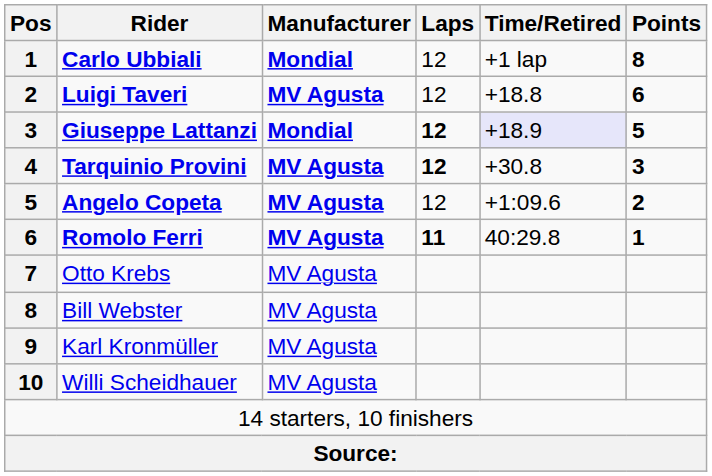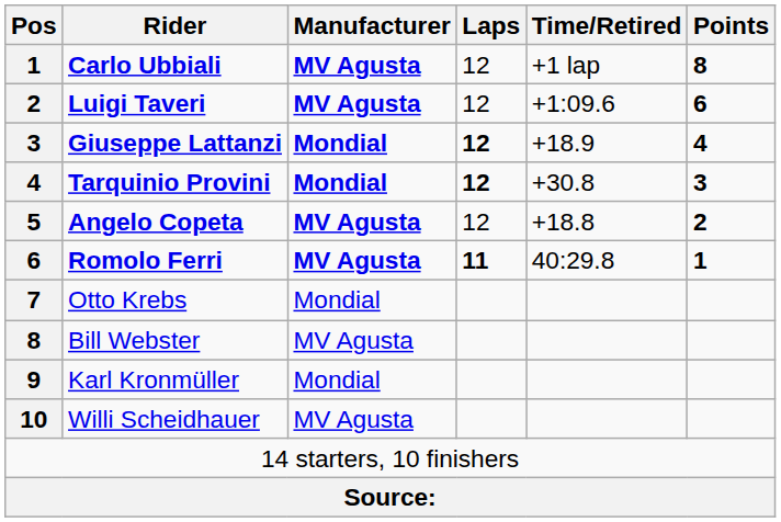 <table class="wikitable" style="font-size: 95%;">
 <tr>
 <th>Pos</th>
 <th>Rider</th>
 <th>Manufacturer</th>
 <th>Laps</th>
 <th>Time/Retired</th>
 <th>Points</th>
 </tr>
 <tr>
 <th>1</th>
 <td> <strong><a href='#'>Carlo Ubbiali</a></strong></td>
-<td><strong><a href='#'>Mondial</a></strong></td>
+<td><strong><a href='#'>MV Agusta</a></strong></td>
 <td>12</td>
 <td>+1 lap</td>
 <td><strong>8</strong></td>
 </tr>
 <tr>
 <th>2</th>
 <td> <strong><a href='#'>Luigi Taveri</a></strong></td>
 <td><strong><a href='#'>MV Agusta</a></strong></td>
 <td>12</td>
-<td>+18.8</td>
+<td>+1:09.6</td>
 <td><strong>6</strong></td>
 </tr>
 <tr>
 <th>3</th>
 <td> <strong><a href='#'>Giuseppe Lattanzi</a></strong></td>
 <td><strong><a href='#'>Mondial</a></strong></td>
 <td><strong>12</strong></td>
-<td style="background: lavender;">+18.9</td>
-<td><strong>5</strong></td>
+<td>+18.9</td>
+<td><strong>4</strong></td>
 </tr>
 <tr>
 <th>4</th>
 <td> <strong><a href='#'>Tarquinio Provini</a></strong></td>
-<td><strong><a href='#'>MV Agusta</a></strong></td>
+<td><strong><a href='#'>Mondial</a></strong></td>
 <td><strong>12</strong></td>
 <td>+30.8</td>
 <td><strong>3</strong></td>
 </tr>
 <tr>
 <th>5</th>
 <td> <strong><a href='#'>Angelo Copeta</a></strong></td>
 <td><strong><a href='#'>MV Agusta</a></strong></td>
 <td>12</td>
-<td>+1:09.6</td>
+<td>+18.8</td>
 <td><strong>2</strong></td>
 </tr>
 <tr>
 <th>6</th>
 <td> <strong><a href='#'>Romolo Ferri</a></strong></td>
 <td><strong><a href='#'>MV Agusta</a></strong></td>
 <td><strong>11</strong></td>
 <td>40:29.8</td>
 <td><strong>1</strong></td>
 </tr>
 <tr>
 <th>7</th>
 <td> <a href='#'>Otto Krebs</a></td>
-<td><a href='#'>MV Agusta</a></td>
+<td><a href='#'>Mondial</a></td>
 <td></td>
 <td></td>
 <td></td>
 </tr>
 <tr>
 <th>8</th>
 <td> <a href='#'>Bill Webster</a></td>
 <td><a href='#'>MV Agusta</a></td>
 <td></td>
 <td></td>
 <td></td>
 </tr>
 <tr>
 <th>9</th>
 <td> <a href='#'>Karl Kronmüller</a></td>
-<td><a href='#'>MV Agusta</a></td>
+<td><a href='#'>Mondial</a></td>
 <td></td>
 <td></td>
 <td></td>
 </tr>
 <tr>
 <th>10</th>
 <td> <a href='#'>Willi Scheidhauer</a></td>
 <td><a href='#'>MV Agusta</a></td>
 <td></td>
 <td></td>
 <td></td>
 </tr>
 <tr>
 <td colspan=6 align=center>14 starters, 10 finishers</td>
 </tr>
 <tr>
 <th colspan=6><strong>Source</strong>:</th>
 </tr>
 </table>
